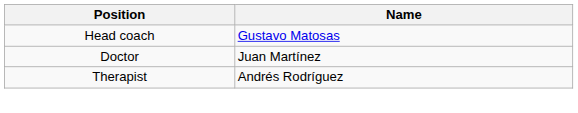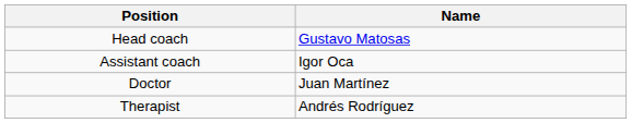 <table class="wikitable" style="text-align:center; font-size:100%; width:35%">
 <tr>
 <th>Position</th>
 <th>Name</th>
 </tr>
 <tr>
 <td>Head coach</td>
 <td align=left> <a href='#'>Gustavo Matosas</a></td>
 </tr>
 <tr>
+<td>Assistant coach</td>
+<td align=left> Igor Oca</td>
+</tr>
+<tr>
 <td>Doctor</td>
 <td align=left> Juan Martínez</td>
 </tr>
 <tr>
 <td>Therapist</td>
 <td align=left> Andrés Rodríguez</td>
 </tr>
 </table>
